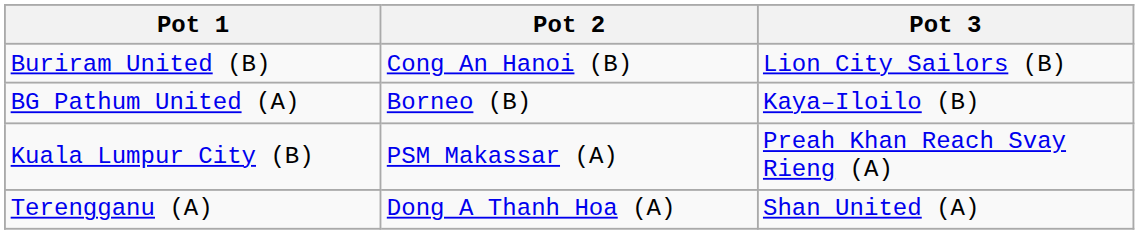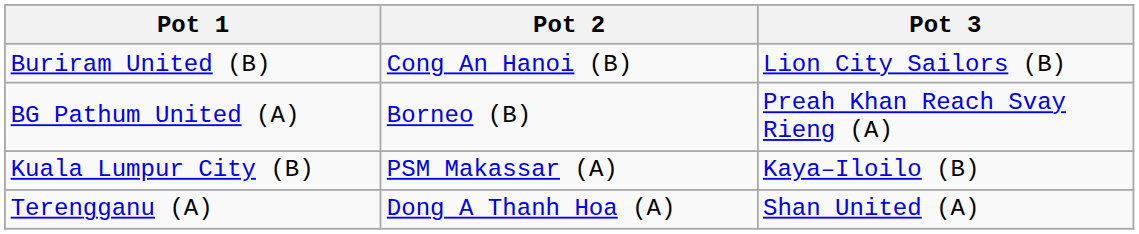 <table class="wikitable">
 <tr>
 <th width="33%">Pot 1</th>
 <th width="33%">Pot 2</th>
 <th width="33%">Pot 3</th>
 </tr>
 <tr>
 <td> <a href='#'>Buriram United</a> (B)</td>
 <td> <a href='#'>Cong An Hanoi</a> (B)</td>
 <td> <a href='#'>Lion City Sailors</a> (B)</td>
 </tr>
 <tr>
 <td> <a href='#'>BG Pathum United</a> (A)</td>
 <td> <a href='#'>Borneo</a> (B)</td>
-<td> <a href='#'>Kaya–Iloilo</a> (B)</td>
+<td> <a href='#'>Preah Khan Reach Svay Rieng</a> (A)</td>
 </tr>
 <tr>
 <td> <a href='#'>Kuala Lumpur City</a> (B)</td>
 <td> <a href='#'>PSM Makassar</a> (A)</td>
-<td> <a href='#'>Preah Khan Reach Svay Rieng</a> (A)</td>
+<td> <a href='#'>Kaya–Iloilo</a> (B)</td>
 </tr>
 <tr>
 <td> <a href='#'>Terengganu</a> (A)</td>
 <td> <a href='#'>Dong A Thanh Hoa</a> (A)</td>
 <td> <a href='#'>Shan United</a> (A)</td>
 </tr>
 </table>
